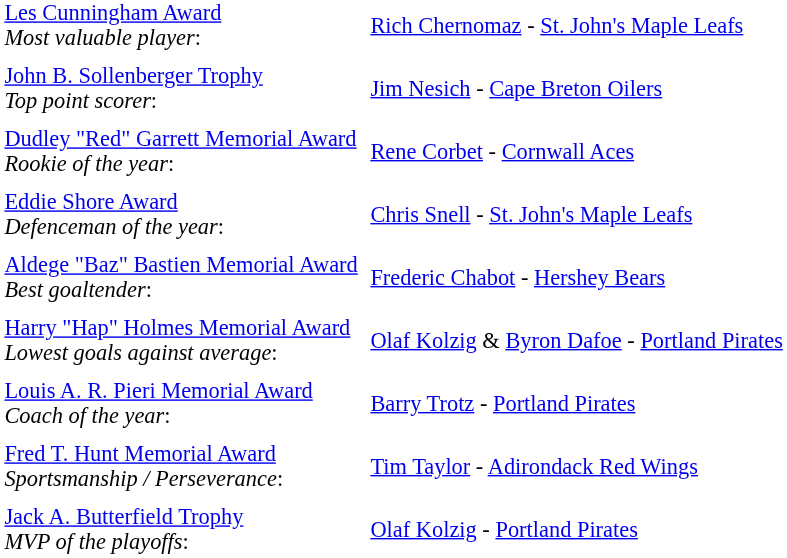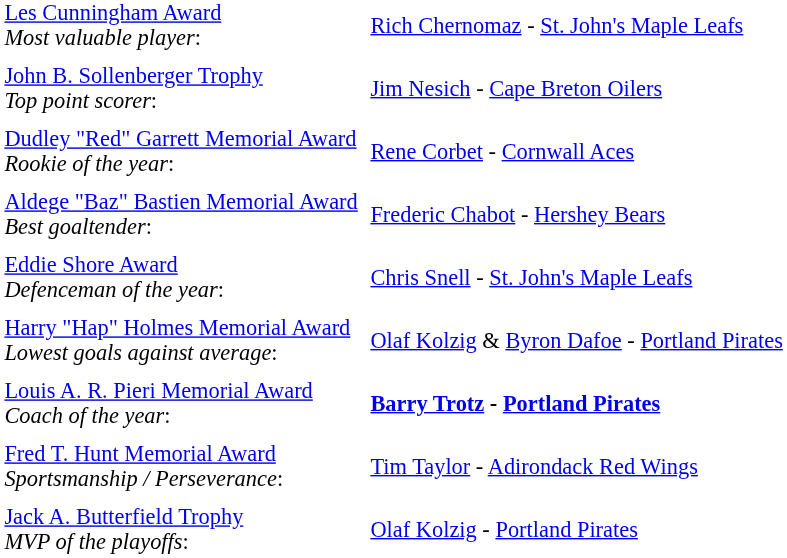 <table cellpadding="3" cellspacing="3">
 <tr>
 <td><a href='#'>Les Cunningham Award</a><br><em>Most valuable player</em>:</td>
 <td><a href='#'>Rich Chernomaz</a> - <a href='#'>St. John's Maple Leafs</a></td>
 </tr>
 <tr>
 <td><a href='#'>John B. Sollenberger Trophy</a><br><em>Top point scorer</em>:</td>
 <td><a href='#'>Jim Nesich</a> - <a href='#'>Cape Breton Oilers</a></td>
 </tr>
 <tr>
 <td><a href='#'>Dudley "Red" Garrett Memorial Award</a><br><em>Rookie of the year</em>:</td>
 <td><a href='#'>Rene Corbet</a> - <a href='#'>Cornwall Aces</a></td>
 </tr>
 <tr>
+<td><a href='#'>Aldege "Baz" Bastien Memorial Award</a><br><em>Best goaltender</em>:</td>
+<td><a href='#'>Frederic Chabot</a> - <a href='#'>Hershey Bears</a></td>
+</tr>
+<tr>
 <td><a href='#'>Eddie Shore Award</a><br><em>Defenceman of the year</em>:</td>
 <td><a href='#'>Chris Snell</a> - <a href='#'>St. John's Maple Leafs</a></td>
-</tr>
-<tr>
-<td><a href='#'>Aldege "Baz" Bastien Memorial Award</a><br><em>Best goaltender</em>:</td>
-<td><a href='#'>Frederic Chabot</a> - <a href='#'>Hershey Bears</a></td>
 </tr>
 <tr>
 <td><a href='#'>Harry "Hap" Holmes Memorial Award</a><br><em>Lowest goals against average</em>:</td>
 <td><a href='#'>Olaf Kolzig</a> & <a href='#'>Byron Dafoe</a> - <a href='#'>Portland Pirates</a></td>
 </tr>
 <tr>
 <td><a href='#'>Louis A. R. Pieri Memorial Award</a><br><em>Coach of the year</em>:</td>
-<td><a href='#'>Barry Trotz</a> - <a href='#'>Portland Pirates</a></td>
+<td><strong><a href='#'>Barry Trotz</a> - <a href='#'>Portland Pirates</a></strong></td>
 </tr>
 <tr>
 <td><a href='#'>Fred T. Hunt Memorial Award</a><br><em>Sportsmanship / Perseverance</em>:</td>
 <td><a href='#'>Tim Taylor</a> - <a href='#'>Adirondack Red Wings</a></td>
 </tr>
 <tr>
 <td><a href='#'>Jack A. Butterfield Trophy</a><br><em>MVP of the playoffs</em>:</td>
 <td><a href='#'>Olaf Kolzig</a> - <a href='#'>Portland Pirates</a></td>
 </tr>
 </table>
